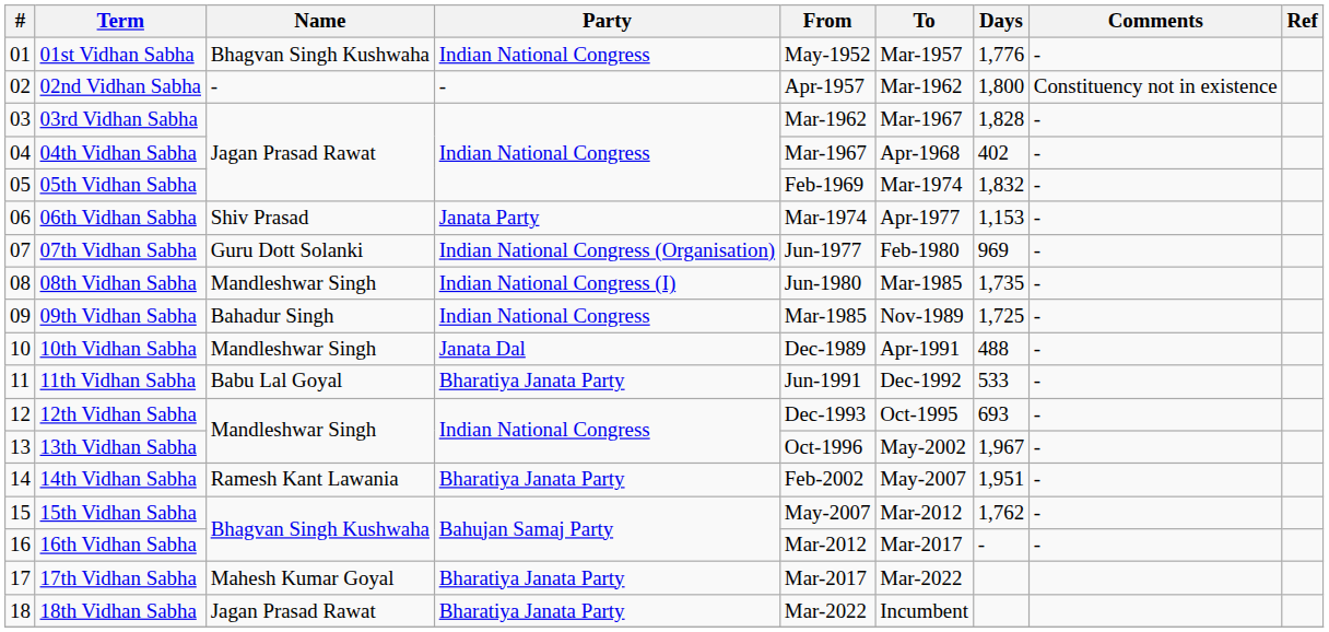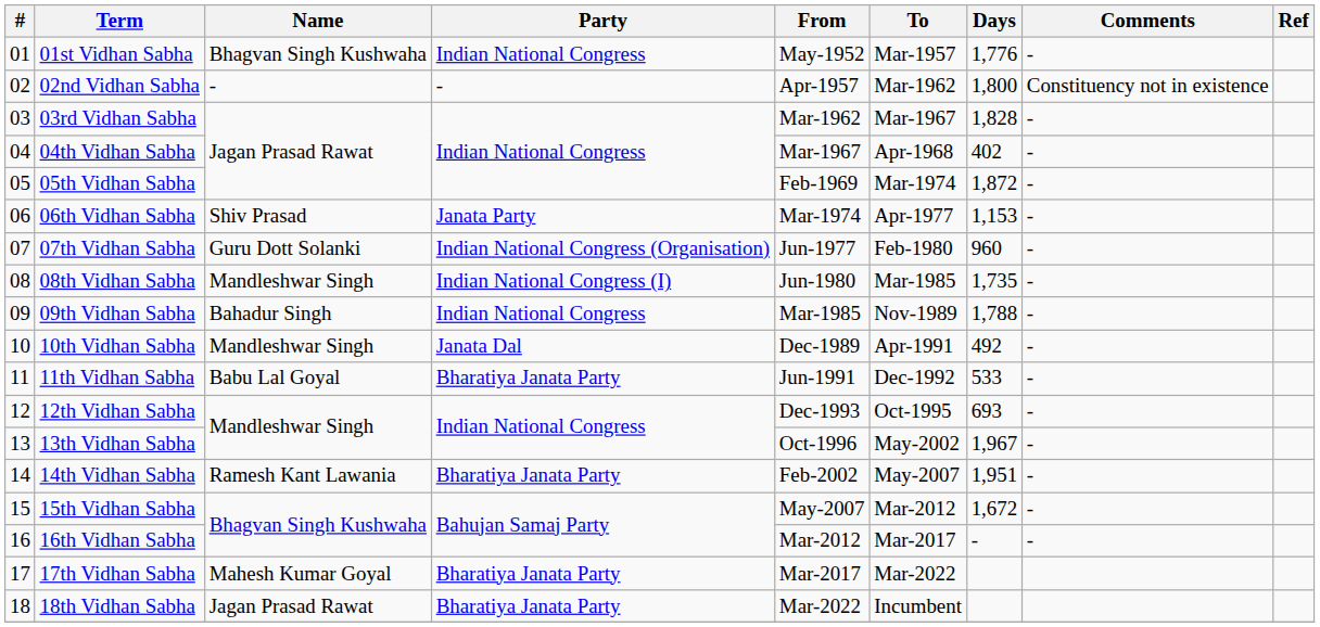 <table class="wikitable sortable">
 <tr>
 <th>#</th>
 <th><a href='#'>Term</a></th>
 <th>Name</th>
 <th>Party</th>
 <th>From</th>
 <th>To</th>
 <th>Days</th>
 <th>Comments</th>
 <th>Ref</th>
 </tr>
 <tr>
 <td>01</td>
 <td><a href='#'>01st Vidhan Sabha</a></td>
 <td>Bhagvan Singh Kushwaha</td>
 <td><a href='#'>Indian National Congress</a></td>
 <td>May-1952</td>
 <td>Mar-1957</td>
 <td>1,776</td>
 <td>-</td>
 <td></td>
 </tr>
 <tr>
 <td>02</td>
 <td><a href='#'>02nd Vidhan Sabha</a></td>
 <td>-</td>
 <td>-</td>
 <td>Apr-1957</td>
 <td>Mar-1962</td>
 <td>1,800</td>
 <td>Constituency not in existence</td>
 <td></td>
 </tr>
 <tr>
 <td>03</td>
 <td><a href='#'>03rd Vidhan Sabha</a></td>
 <td rowspan="3">Jagan Prasad Rawat</td>
 <td rowspan="3"><a href='#'>Indian National Congress</a></td>
 <td>Mar-1962</td>
 <td>Mar-1967</td>
 <td>1,828</td>
 <td>-</td>
 <td></td>
 </tr>
 <tr>
 <td>04</td>
 <td><a href='#'>04th Vidhan Sabha</a></td>
 <td>Mar-1967</td>
 <td>Apr-1968</td>
 <td>402</td>
 <td>-</td>
 <td></td>
 </tr>
 <tr>
 <td>05</td>
 <td><a href='#'>05th Vidhan Sabha</a></td>
 <td>Feb-1969</td>
 <td>Mar-1974</td>
-<td>1,832</td>
+<td>1,872</td>
 <td>-</td>
 <td></td>
 </tr>
 <tr>
 <td>06</td>
 <td><a href='#'>06th Vidhan Sabha</a></td>
 <td>Shiv Prasad</td>
 <td><a href='#'>Janata Party</a></td>
 <td>Mar-1974</td>
 <td>Apr-1977</td>
 <td>1,153</td>
 <td>-</td>
 <td></td>
 </tr>
 <tr>
 <td>07</td>
 <td><a href='#'>07th Vidhan Sabha</a></td>
 <td>Guru Dott Solanki</td>
 <td><a href='#'>Indian National Congress (Organisation)</a></td>
 <td>Jun-1977</td>
 <td>Feb-1980</td>
-<td>969</td>
+<td>960</td>
 <td>-</td>
 <td></td>
 </tr>
 <tr>
 <td>08</td>
 <td><a href='#'>08th Vidhan Sabha</a></td>
 <td>Mandleshwar Singh</td>
 <td><a href='#'>Indian National Congress (I)</a></td>
 <td>Jun-1980</td>
 <td>Mar-1985</td>
 <td>1,735</td>
 <td>-</td>
 <td></td>
 </tr>
 <tr>
 <td>09</td>
 <td><a href='#'>09th Vidhan Sabha</a></td>
 <td>Bahadur Singh</td>
 <td><a href='#'>Indian National Congress</a></td>
 <td>Mar-1985</td>
 <td>Nov-1989</td>
-<td>1,725</td>
+<td>1,788</td>
 <td>-</td>
 <td></td>
 </tr>
 <tr>
 <td>10</td>
 <td><a href='#'>10th Vidhan Sabha</a></td>
 <td>Mandleshwar Singh</td>
 <td><a href='#'>Janata Dal</a></td>
 <td>Dec-1989</td>
 <td>Apr-1991</td>
-<td>488</td>
+<td>492</td>
 <td>-</td>
 <td></td>
 </tr>
 <tr>
 <td>11</td>
 <td><a href='#'>11th Vidhan Sabha</a></td>
 <td>Babu Lal Goyal</td>
 <td><a href='#'>Bharatiya Janata Party</a></td>
 <td>Jun-1991</td>
 <td>Dec-1992</td>
 <td>533</td>
 <td>-</td>
 <td></td>
 </tr>
 <tr>
 <td>12</td>
 <td><a href='#'>12th Vidhan Sabha</a></td>
 <td rowspan="2">Mandleshwar Singh</td>
 <td rowspan="2"><a href='#'>Indian National Congress</a></td>
 <td>Dec-1993</td>
 <td>Oct-1995</td>
 <td>693</td>
 <td>-</td>
 <td></td>
 </tr>
 <tr>
 <td>13</td>
 <td><a href='#'>13th Vidhan Sabha</a></td>
 <td>Oct-1996</td>
 <td>May-2002</td>
 <td>1,967</td>
 <td>-</td>
 <td></td>
 </tr>
 <tr>
 <td>14</td>
 <td><a href='#'>14th Vidhan Sabha</a></td>
 <td>Ramesh  Kant Lawania</td>
 <td><a href='#'>Bharatiya Janata Party</a></td>
 <td>Feb-2002</td>
 <td>May-2007</td>
 <td>1,951</td>
 <td>-</td>
 <td></td>
 </tr>
 <tr>
 <td>15</td>
 <td><a href='#'>15th Vidhan Sabha</a></td>
 <td rowspan="2"><a href='#'>Bhagvan Singh Kushwaha</a></td>
 <td rowspan="2"><a href='#'>Bahujan Samaj Party</a></td>
 <td>May-2007</td>
 <td>Mar-2012</td>
-<td>1,762</td>
+<td>1,672</td>
 <td>-</td>
 <td></td>
 </tr>
 <tr>
 <td>16</td>
 <td><a href='#'>16th Vidhan Sabha</a></td>
 <td>Mar-2012</td>
 <td>Mar-2017</td>
 <td>-</td>
 <td>-</td>
 <td></td>
 </tr>
 <tr>
 <td>17</td>
 <td><a href='#'>17th Vidhan Sabha</a></td>
 <td>Mahesh Kumar Goyal</td>
 <td><a href='#'>Bharatiya Janata Party</a></td>
 <td>Mar-2017</td>
 <td>Mar-2022</td>
 <td></td>
 <td></td>
 <td></td>
 </tr>
 <tr>
 <td>18</td>
 <td><a href='#'>18th Vidhan Sabha</a></td>
 <td>Jagan  Prasad Rawat</td>
 <td><a href='#'>Bharatiya Janata Party</a></td>
 <td>Mar-2022</td>
 <td>Incumbent</td>
 <td></td>
 <td></td>
 <td></td>
 </tr>
 <tr>
 </tr>
 </table>
